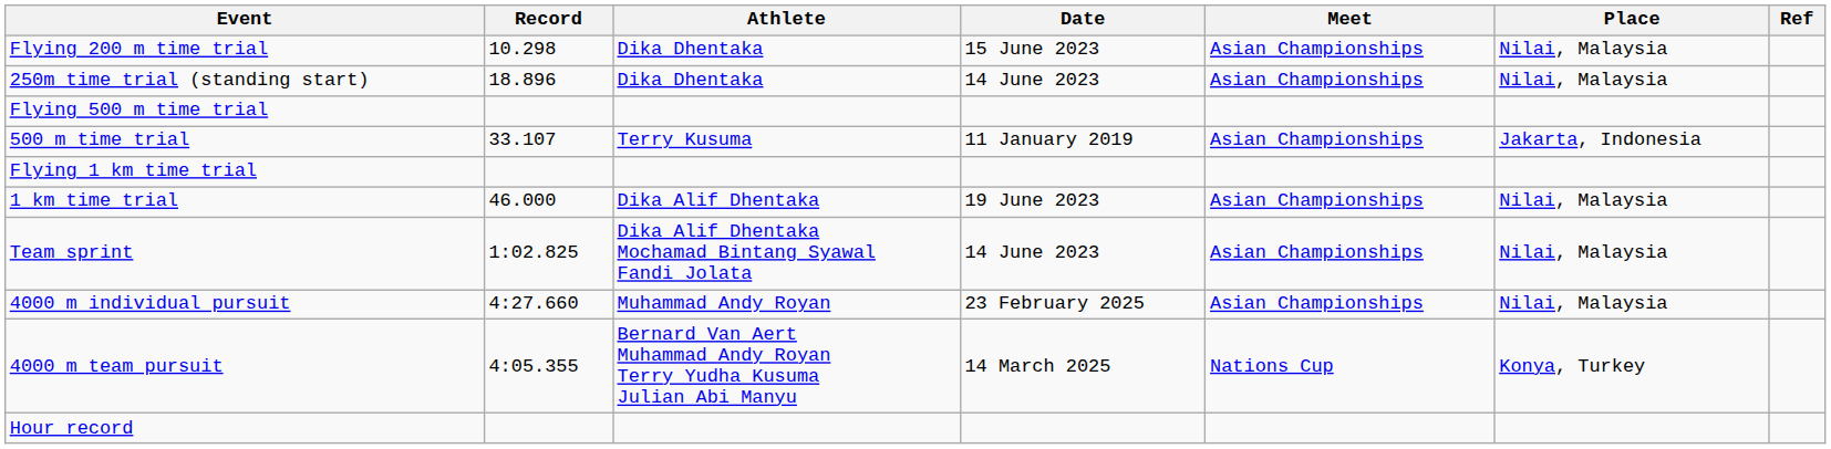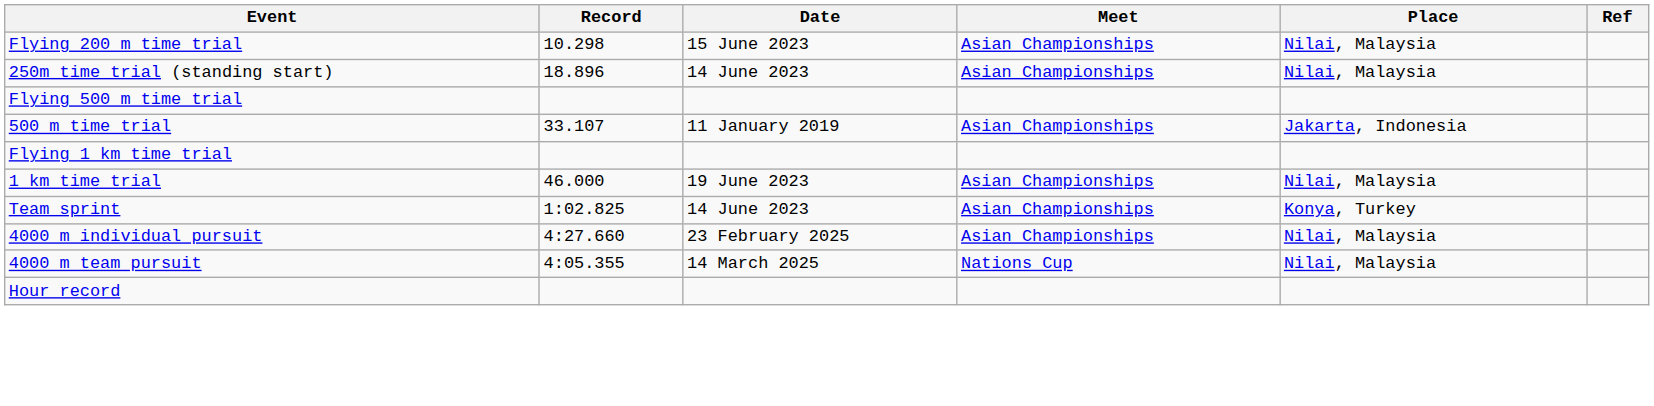 <table class="wikitable" style="font-size:95%; width: 95%;">
 <tr>
 <th>Event</th>
 <th>Record</th>
-<th>Athlete</th>
 <th>Date</th>
 <th>Meet</th>
 <th>Place</th>
 <th>Ref</th>
 </tr>
 <tr>
 <td><a href='#'>Flying 200 m time trial</a></td>
 <td>10.298</td>
-<td><a href='#'>Dika Dhentaka</a></td>
 <td>15 June 2023</td>
 <td><a href='#'>Asian Championships</a></td>
 <td><a href='#'>Nilai</a>, Malaysia</td>
 <td></td>
 </tr>
 <tr>
 <td><a href='#'>250m time trial</a> (standing start)</td>
 <td>18.896</td>
-<td><a href='#'>Dika Dhentaka</a></td>
 <td>14 June 2023</td>
 <td><a href='#'>Asian Championships</a></td>
 <td><a href='#'>Nilai</a>, Malaysia</td>
 <td></td>
 </tr>
 <tr>
 <td><a href='#'>Flying 500 m time trial</a></td>
 <td></td>
 <td></td>
 <td></td>
 <td></td>
 <td></td>
-<td></td>
 </tr>
 <tr>
 <td><a href='#'>500 m time trial</a></td>
 <td>33.107</td>
-<td><a href='#'>Terry Kusuma</a></td>
 <td>11 January 2019</td>
 <td><a href='#'>Asian Championships</a></td>
 <td><a href='#'>Jakarta</a>, Indonesia</td>
 <td></td>
 </tr>
 <tr>
 <td><a href='#'>Flying 1 km time trial</a></td>
 <td></td>
 <td></td>
 <td></td>
 <td></td>
 <td></td>
-<td></td>
 </tr>
 <tr>
 <td><a href='#'>1 km time trial</a></td>
 <td>46.000</td>
-<td><a href='#'>Dika Alif Dhentaka</a></td>
 <td>19 June 2023</td>
 <td><a href='#'>Asian Championships</a></td>
 <td><a href='#'>Nilai</a>, Malaysia</td>
 <td></td>
 </tr>
 <tr>
 <td><a href='#'>Team sprint</a></td>
 <td>1:02.825</td>
-<td><a href='#'>Dika Alif Dhentaka</a><br><a href='#'>Mochamad Bintang Syawal</a><br><a href='#'>Fandi Jolata</a></td>
 <td>14 June 2023</td>
 <td><a href='#'>Asian Championships</a></td>
-<td><a href='#'>Nilai</a>, Malaysia</td>
+<td><a href='#'>Konya</a>, Turkey</td>
 <td></td>
 </tr>
 <tr>
 <td><a href='#'>4000 m individual pursuit</a></td>
 <td>4:27.660</td>
-<td><a href='#'>Muhammad Andy Royan</a></td>
 <td>23 February 2025</td>
 <td><a href='#'>Asian Championships</a></td>
 <td><a href='#'>Nilai</a>, Malaysia</td>
 <td></td>
 </tr>
 <tr>
 <td><a href='#'>4000 m team pursuit</a></td>
 <td>4:05.355</td>
-<td><a href='#'>Bernard Van Aert</a><br><a href='#'>Muhammad Andy Royan</a><br><a href='#'>Terry Yudha Kusuma</a><br><a href='#'>Julian Abi Manyu</a></td>
 <td>14 March 2025</td>
 <td><a href='#'>Nations Cup</a></td>
-<td><a href='#'>Konya</a>, Turkey</td>
+<td><a href='#'>Nilai</a>, Malaysia</td>
 <td></td>
 </tr>
 <tr>
 <td><a href='#'>Hour record</a></td>
 <td></td>
 <td></td>
 <td></td>
 <td></td>
 <td></td>
-<td></td>
 </tr>
 </table>
